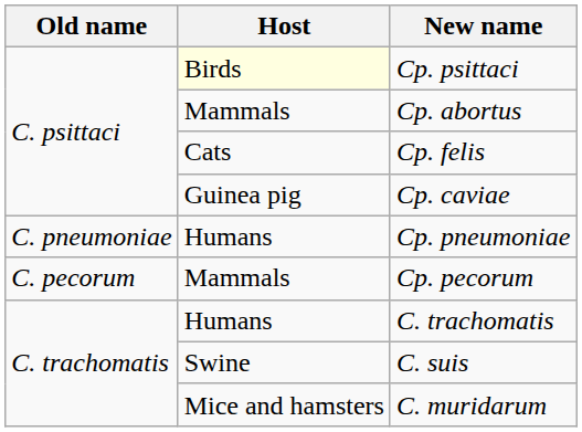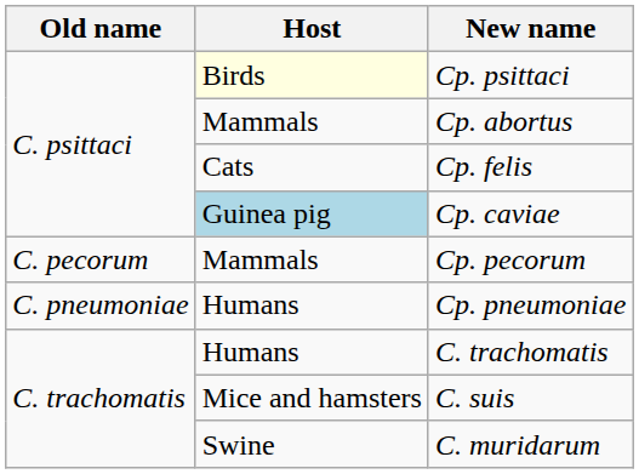 <table class=wikitable>
 <tr>
 <th>Old name</th>
 <th>Host</th>
 <th>New name</th>
 </tr>
 <tr>
 <td rowspan=4><em>C. psittaci</em></td>
 <td style="background: lightyellow;">Birds</td>
 <td><em>Cp. psittaci</em></td>
 </tr>
 <tr>
 <td>Mammals</td>
 <td><em>Cp. abortus</em></td>
 </tr>
 <tr>
 <td>Cats</td>
 <td><em>Cp. felis</em></td>
 </tr>
 <tr>
-<td>Guinea pig</td>
+<td style="background: lightblue;">Guinea pig</td>
 <td><em>Cp. caviae</em></td>
+</tr>
+<tr>
+<td><em>C. pecorum</em></td>
+<td>Mammals</td>
+<td><em>Cp. pecorum</em></td>
 </tr>
 <tr>
 <td><em>C. pneumoniae</em></td>
 <td>Humans</td>
 <td><em>Cp. pneumoniae</em></td>
 </tr>
 <tr>
-<td><em>C. pecorum</em></td>
-<td>Mammals</td>
-<td><em>Cp. pecorum</em></td>
-</tr>
-<tr>
 <td rowspan=3><em>C. trachomatis</em></td>
 <td>Humans</td>
 <td><em>C. trachomatis</em></td>
 </tr>
 <tr>
-<td>Swine</td>
+<td>Mice and hamsters</td>
 <td><em>C. suis</em></td>
 </tr>
 <tr>
-<td>Mice and hamsters</td>
+<td>Swine</td>
 <td><em>C. muridarum</em></td>
 </tr>
 </table>
